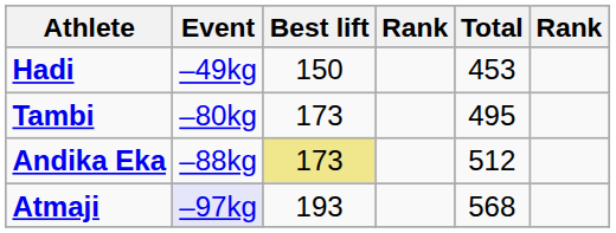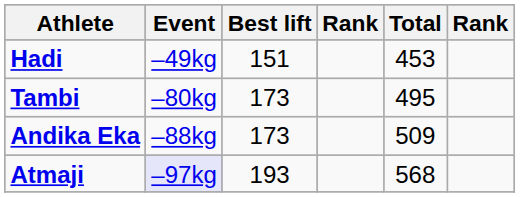 <table class=wikitable style="font-size:90%">
 <tr style="font-size:95%">
 <th>Athlete</th>
 <th>Event</th>
 <th>Best lift</th>
 <th>Rank</th>
 <th>Total</th>
 <th>Rank</th>
 </tr>
 <tr align=center>
 <td align=left><strong><a href='#'>Hadi</a></strong></td>
 <td align=left><a href='#'>–49kg</a></td>
-<td>150</td>
+<td>151</td>
 <td></td>
 <td>453</td>
 <td></td>
 </tr>
 <tr align=center>
 <td align=left><strong><a href='#'>Tambi</a></strong></td>
 <td align=left><a href='#'>–80kg</a></td>
 <td>173</td>
 <td></td>
 <td>495</td>
 <td></td>
 </tr>
 <tr align=center>
 <td align=left><strong><a href='#'>Andika Eka</a></strong></td>
 <td align=left><a href='#'>–88kg</a></td>
-<td style="background: khaki;">173</td>
+<td>173</td>
 <td></td>
-<td>512</td>
+<td>509</td>
 <td></td>
 </tr>
 <tr align=center>
 <td align=left><strong><a href='#'>Atmaji</a></strong></td>
 <td align=left style="background: lavender;"><a href='#'>–97kg</a></td>
 <td>193</td>
 <td></td>
 <td>568</td>
 <td></td>
 </tr>
 </table>
